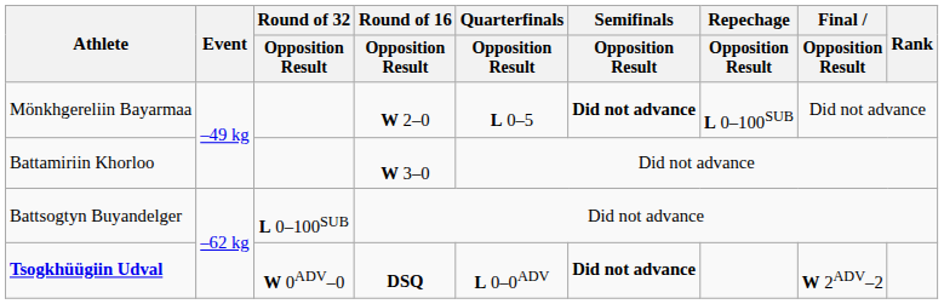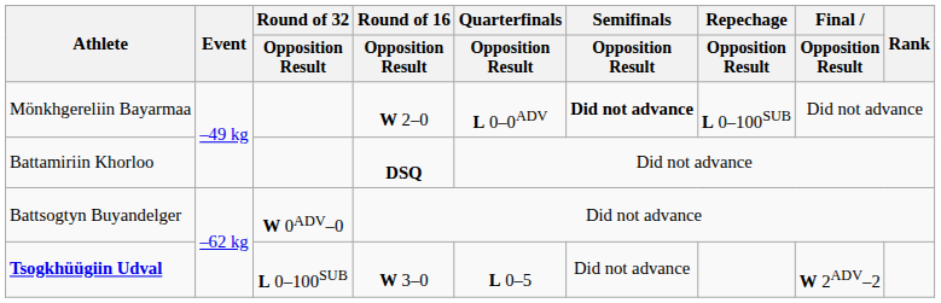 <table class=wikitable style=font-size:90%;text-align:center>
 <tr>
 <th rowspan="2">Athlete</th>
 <th rowspan="2">Event</th>
 <th>Round of 32</th>
 <th>Round of 16</th>
 <th>Quarterfinals</th>
 <th>Semifinals</th>
 <th>Repechage</th>
 <th>Final / </th>
 <th rowspan=2>Rank</th>
 </tr>
 <tr style="font-size:95%">
 <th>Opposition<br>Result</th>
 <th>Opposition<br>Result</th>
 <th>Opposition<br>Result</th>
 <th>Opposition<br>Result</th>
 <th>Opposition<br>Result</th>
 <th>Opposition<br>Result</th>
 </tr>
 <tr>
 <td align=left>Mönkhgereliin Bayarmaa</td>
 <td align=left rowspan=2><a href='#'>–49 kg</a></td>
 <td></td>
 <td><br><strong>W</strong> 2–0</td>
-<td><br><strong>L</strong> 0–5</td>
+<td><br><strong>L</strong> 0–0<sup>ADV</sup></td>
 <td><strong>Did not advance</strong></td>
 <td><br><strong>L</strong> 0–100<sup>SUB</sup></td>
 <td colspan=2>Did not advance</td>
 </tr>
 <tr>
 <td align=left>Battamiriin Khorloo</td>
 <td></td>
-<td><br><strong>W</strong> 3–0</td>
+<td><br><strong>DSQ</strong></td>
 <td colspan=5>Did not advance</td>
 </tr>
 <tr>
 <td align=left>Battsogtyn Buyandelger</td>
 <td align=left rowspan=2><a href='#'>–62 kg</a></td>
-<td><br><strong>L</strong> 0–100<sup>SUB</sup></td>
+<td><br><strong>W</strong> 0<sup>ADV</sup>–0</td>
 <td colspan=6>Did not advance</td>
 </tr>
 <tr>
 <td align=left><strong><a href='#'>Tsogkhüügiin Udval</a></strong></td>
-<td><br><strong>W</strong> 0<sup>ADV</sup>–0</td>
-<td><br><strong>DSQ</strong></td>
-<td><br><strong>L</strong> 0–0<sup>ADV</sup></td>
-<td><strong>Did not advance</strong></td>
+<td><br><strong>L</strong> 0–100<sup>SUB</sup></td>
+<td><br><strong>W</strong> 3–0</td>
+<td><br><strong>L</strong> 0–5</td>
+<td>Did not advance</td>
 <td></td>
 <td><br><strong>W</strong> 2<sup>ADV</sup>–2</td>
 <td></td>
 </tr>
 </table>
